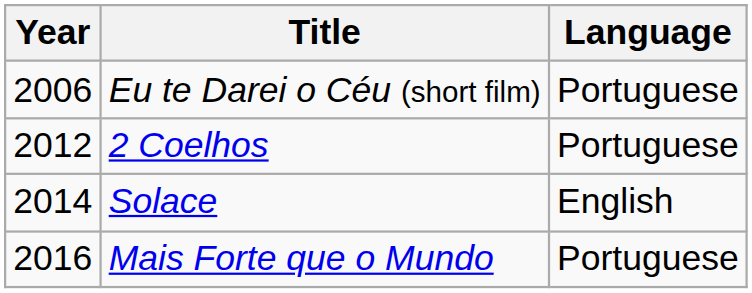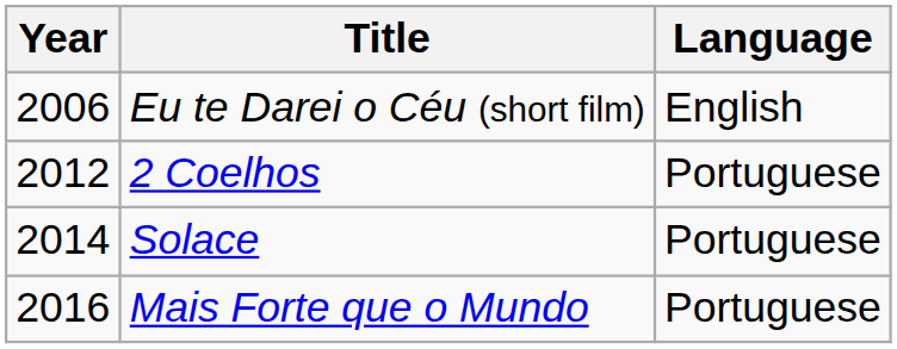 <table class="wikitable">
 <tr>
 <th>Year</th>
 <th>Title</th>
 <th>Language</th>
 </tr>
 <tr>
 <td>2006</td>
 <td><em>Eu te Darei o Céu</em> <small>(short film)</small></td>
-<td>Portuguese</td>
+<td>English</td>
 </tr>
 <tr>
 <td>2012</td>
 <td><em><a href='#'>2 Coelhos</a></em></td>
 <td>Portuguese</td>
 </tr>
 <tr>
 <td>2014</td>
 <td><em><a href='#'>Solace</a></em></td>
-<td>English</td>
+<td>Portuguese</td>
 </tr>
 <tr>
 <td>2016</td>
 <td><em><a href='#'>Mais Forte que o Mundo</a></em></td>
 <td>Portuguese</td>
 </tr>
 </table>
